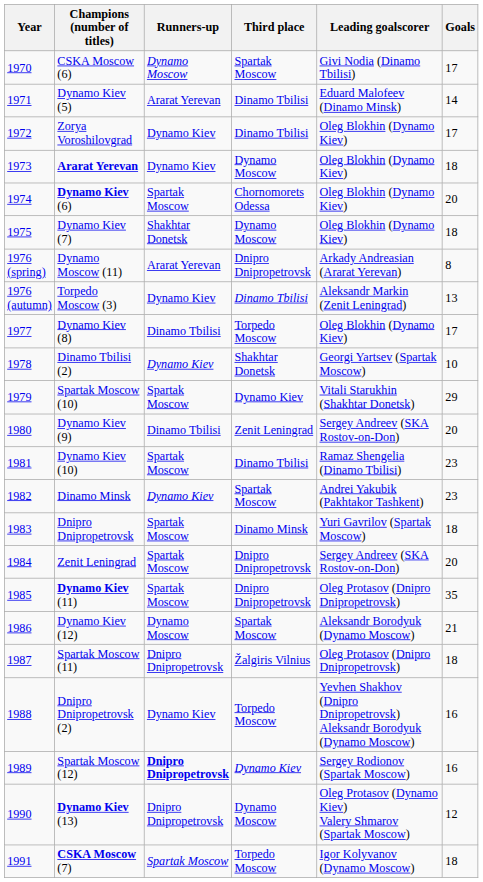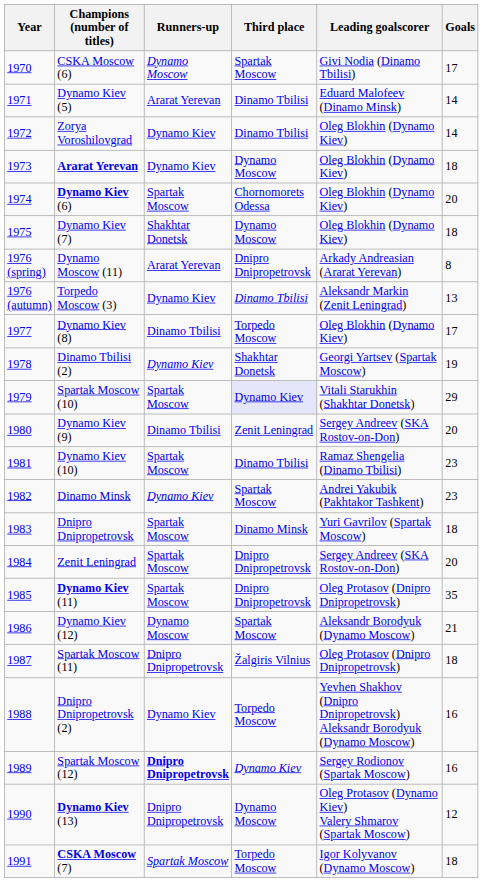 <table class="wikitable" style="width:100%;">
 <tr>
 <th width=9%>Year</th>
 <th width=19%>Champions<br>(number of titles)</th>
 <th width=18%>Runners-up</th>
 <th width=18%>Third place</th>
 <th width=27%>Leading goalscorer</th>
 <th width=1%>Goals</th>
 </tr>
 <tr>
 <td><a href='#'>1970</a></td>
 <td><a href='#'>CSKA Moscow</a> (6)</td>
 <td><em><a href='#'>Dynamo Moscow</a></em></td>
 <td><a href='#'>Spartak Moscow</a></td>
 <td><a href='#'>Givi Nodia</a> (<a href='#'>Dinamo Tbilisi</a>)</td>
 <td>17</td>
 </tr>
 <tr>
 <td><a href='#'>1971</a></td>
 <td><a href='#'>Dynamo Kiev</a> (5)</td>
 <td><a href='#'>Ararat Yerevan</a></td>
 <td><a href='#'>Dinamo Tbilisi</a></td>
 <td><a href='#'>Eduard Malofeev</a> (<a href='#'>Dinamo Minsk</a>)</td>
 <td>14</td>
 </tr>
 <tr>
 <td><a href='#'>1972</a></td>
 <td><a href='#'>Zorya Voroshilovgrad</a></td>
 <td><a href='#'>Dynamo Kiev</a></td>
 <td><a href='#'>Dinamo Tbilisi</a></td>
 <td><a href='#'>Oleg Blokhin</a> (<a href='#'>Dynamo Kiev</a>)</td>
-<td>17</td>
+<td>14</td>
 </tr>
 <tr>
 <td><a href='#'>1973</a></td>
 <td><strong><a href='#'>Ararat Yerevan</a></strong></td>
 <td><a href='#'>Dynamo Kiev</a></td>
 <td><a href='#'>Dynamo Moscow</a></td>
 <td><a href='#'>Oleg Blokhin</a> (<a href='#'>Dynamo Kiev</a>)</td>
 <td>18</td>
 </tr>
 <tr>
 <td><a href='#'>1974</a></td>
 <td><strong><a href='#'>Dynamo Kiev</a></strong> (6)</td>
 <td><a href='#'>Spartak Moscow</a></td>
 <td><a href='#'>Chornomorets Odessa</a></td>
 <td><a href='#'>Oleg Blokhin</a> (<a href='#'>Dynamo Kiev</a>)</td>
 <td>20</td>
 </tr>
 <tr>
 <td><a href='#'>1975</a></td>
 <td><a href='#'>Dynamo Kiev</a> (7)</td>
 <td><a href='#'>Shakhtar Donetsk</a></td>
 <td><a href='#'>Dynamo Moscow</a></td>
 <td><a href='#'>Oleg Blokhin</a> (<a href='#'>Dynamo Kiev</a>)</td>
 <td>18</td>
 </tr>
 <tr>
 <td><a href='#'>1976 (spring)</a></td>
 <td><a href='#'>Dynamo Moscow</a> (11)</td>
 <td><a href='#'>Ararat Yerevan</a></td>
 <td><a href='#'>Dnipro Dnipropetrovsk</a></td>
 <td><a href='#'>Arkady Andreasian</a> (<a href='#'>Ararat Yerevan</a>)</td>
 <td>8</td>
 </tr>
 <tr>
 <td><a href='#'>1976 (autumn)</a></td>
 <td><a href='#'>Torpedo Moscow</a> (3)</td>
 <td><a href='#'>Dynamo Kiev</a></td>
 <td><em><a href='#'>Dinamo Tbilisi</a></em></td>
 <td><a href='#'>Aleksandr Markin</a> (<a href='#'>Zenit Leningrad</a>)</td>
 <td>13</td>
 </tr>
 <tr>
 <td><a href='#'>1977</a></td>
 <td><a href='#'>Dynamo Kiev</a> (8)</td>
 <td><a href='#'>Dinamo Tbilisi</a></td>
 <td><a href='#'>Torpedo Moscow</a></td>
 <td><a href='#'>Oleg Blokhin</a> (<a href='#'>Dynamo Kiev</a>)</td>
 <td>17</td>
 </tr>
 <tr>
 <td><a href='#'>1978</a></td>
 <td><a href='#'>Dinamo Tbilisi</a> (2)</td>
 <td><em><a href='#'>Dynamo Kiev</a></em></td>
 <td><a href='#'>Shakhtar Donetsk</a></td>
 <td><a href='#'>Georgi Yartsev</a> (<a href='#'>Spartak Moscow</a>)</td>
-<td>10</td>
+<td>19</td>
 </tr>
 <tr>
 <td><a href='#'>1979</a></td>
 <td><a href='#'>Spartak Moscow</a> (10)</td>
 <td><a href='#'>Spartak Moscow</a></td>
-<td><a href='#'>Dynamo Kiev</a></td>
+<td style="background: lavender;"><a href='#'>Dynamo Kiev</a></td>
 <td><a href='#'>Vitali Starukhin</a> (<a href='#'>Shakhtar Donetsk</a>)</td>
 <td>29</td>
 </tr>
 <tr>
 <td><a href='#'>1980</a></td>
 <td><a href='#'>Dynamo Kiev</a> (9)</td>
 <td><a href='#'>Dinamo Tbilisi</a></td>
 <td><a href='#'>Zenit Leningrad</a></td>
 <td><a href='#'>Sergey Andreev</a> (<a href='#'>SKA Rostov-on-Don</a>)</td>
 <td>20</td>
 </tr>
 <tr>
 <td><a href='#'>1981</a></td>
 <td><a href='#'>Dynamo Kiev</a> (10)</td>
 <td><a href='#'>Spartak Moscow</a></td>
 <td><a href='#'>Dinamo Tbilisi</a></td>
 <td><a href='#'>Ramaz Shengelia</a> (<a href='#'>Dinamo Tbilisi</a>)</td>
 <td>23</td>
 </tr>
 <tr>
 <td><a href='#'>1982</a></td>
 <td><a href='#'>Dinamo Minsk</a></td>
 <td><em><a href='#'>Dynamo Kiev</a></em></td>
 <td><a href='#'>Spartak Moscow</a></td>
 <td><a href='#'>Andrei Yakubik</a> (<a href='#'>Pakhtakor Tashkent</a>)</td>
 <td>23</td>
 </tr>
 <tr>
 <td><a href='#'>1983</a></td>
 <td><a href='#'>Dnipro Dnipropetrovsk</a></td>
 <td><a href='#'>Spartak Moscow</a></td>
 <td><a href='#'>Dinamo Minsk</a></td>
 <td><a href='#'>Yuri Gavrilov</a> (<a href='#'>Spartak Moscow</a>)</td>
 <td>18</td>
 </tr>
 <tr>
 <td><a href='#'>1984</a></td>
 <td><a href='#'>Zenit Leningrad</a></td>
 <td><a href='#'>Spartak Moscow</a></td>
 <td><a href='#'>Dnipro Dnipropetrovsk</a></td>
 <td><a href='#'>Sergey Andreev</a> (<a href='#'>SKA Rostov-on-Don</a>)</td>
 <td>20</td>
 </tr>
 <tr>
 <td><a href='#'>1985</a></td>
 <td><strong><a href='#'>Dynamo Kiev</a></strong> (11)</td>
 <td><a href='#'>Spartak Moscow</a></td>
 <td><a href='#'>Dnipro Dnipropetrovsk</a></td>
 <td><a href='#'>Oleg Protasov</a> (<a href='#'>Dnipro Dnipropetrovsk</a>)</td>
 <td>35</td>
 </tr>
 <tr>
 <td><a href='#'>1986</a></td>
 <td><a href='#'>Dynamo Kiev</a> (12)</td>
 <td><a href='#'>Dynamo Moscow</a></td>
 <td><a href='#'>Spartak Moscow</a></td>
 <td><a href='#'>Aleksandr Borodyuk</a> (<a href='#'>Dynamo Moscow</a>)</td>
 <td>21</td>
 </tr>
 <tr>
 <td><a href='#'>1987</a></td>
 <td><a href='#'>Spartak Moscow</a> (11)</td>
 <td><a href='#'>Dnipro Dnipropetrovsk</a></td>
 <td><a href='#'>Žalgiris Vilnius</a></td>
 <td><a href='#'>Oleg Protasov</a> (<a href='#'>Dnipro Dnipropetrovsk</a>)</td>
 <td>18</td>
 </tr>
 <tr>
 <td><a href='#'>1988</a></td>
 <td><a href='#'>Dnipro Dnipropetrovsk</a> (2)</td>
 <td><a href='#'>Dynamo Kiev</a></td>
 <td><a href='#'>Torpedo Moscow</a></td>
 <td><a href='#'>Yevhen Shakhov</a> (<a href='#'>Dnipro Dnipropetrovsk</a>)<br><a href='#'>Aleksandr Borodyuk</a> (<a href='#'>Dynamo Moscow</a>)</td>
 <td>16</td>
 </tr>
 <tr>
 <td><a href='#'>1989</a></td>
 <td><a href='#'>Spartak Moscow</a> (12)</td>
 <td><strong><a href='#'>Dnipro Dnipropetrovsk</a></strong></td>
 <td><em><a href='#'>Dynamo Kiev</a></em></td>
 <td><a href='#'>Sergey Rodionov</a> (<a href='#'>Spartak Moscow</a>)</td>
 <td>16</td>
 </tr>
 <tr>
 <td><a href='#'>1990</a></td>
 <td><strong><a href='#'>Dynamo Kiev</a></strong> (13)</td>
 <td><a href='#'>Dnipro Dnipropetrovsk</a></td>
 <td><a href='#'>Dynamo Moscow</a></td>
 <td><a href='#'>Oleg Protasov</a> (<a href='#'>Dynamo Kiev</a>)<br><a href='#'>Valery Shmarov</a> (<a href='#'>Spartak Moscow</a>)</td>
 <td>12</td>
 </tr>
 <tr>
 <td><a href='#'>1991</a></td>
 <td><strong><a href='#'>CSKA Moscow</a></strong> (7)</td>
 <td><em><a href='#'>Spartak Moscow</a></em></td>
 <td><a href='#'>Torpedo Moscow</a></td>
 <td><a href='#'>Igor Kolyvanov</a> (<a href='#'>Dynamo Moscow</a>)</td>
 <td>18</td>
 </tr>
 </table>
